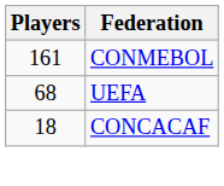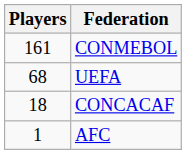 <table class="wikitable">
 <tr>
 <th>Players</th>
 <th>Federation</th>
 </tr>
 <tr>
 <td align="center">161</td>
 <td><a href='#'>CONMEBOL</a></td>
 </tr>
 <tr>
 <td align="center">68</td>
 <td><a href='#'>UEFA</a></td>
 </tr>
 <tr>
 <td align="center">18</td>
 <td><a href='#'>CONCACAF</a></td>
 </tr>
+<tr>
+<td align="center">1</td>
+<td><a href='#'>AFC</a></td>
+</tr>
 </table>
